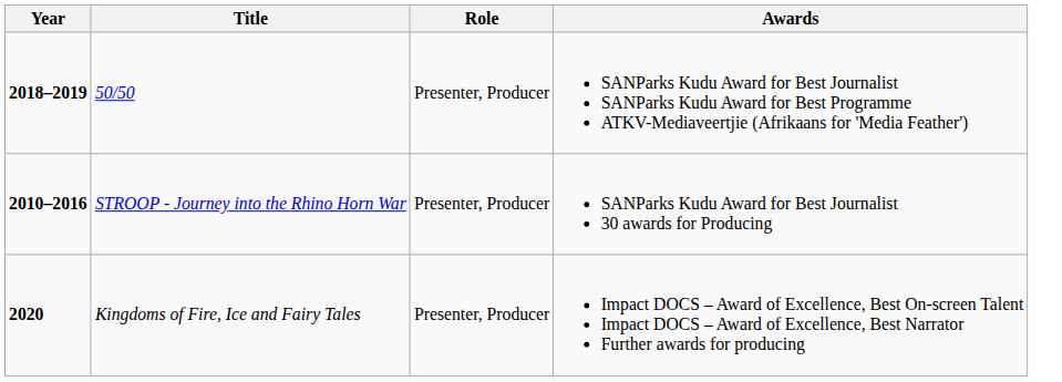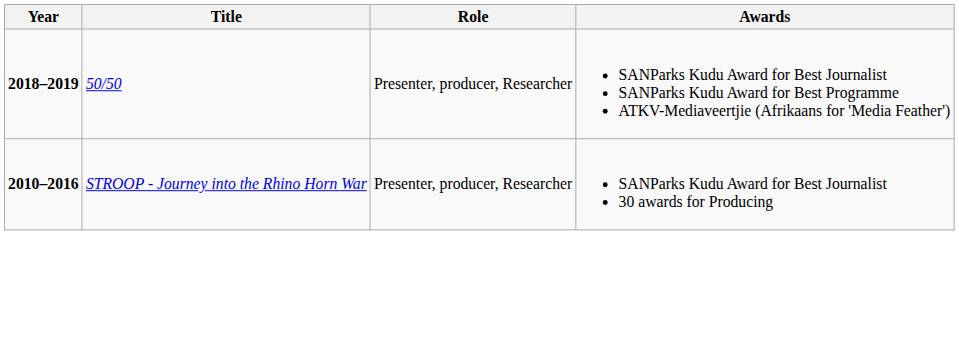 <table class="wikitable"  style="margin: lem auto lem auto;">
 <tr>
 <th scope="Col">Year</th>
 <th scope="Col">Title</th>
 <th scope="Col">Role</th>
 <th scope="Col">Awards</th>
 </tr>
 <tr>
 <td><strong>2018–2019</strong></td>
 <td><em><a href='#'>50/50</a></em></td>
-<td>Presenter, Producer</td>
+<td>Presenter, producer, Researcher</td>
 <td><br><ul><li>SANParks Kudu Award for Best Journalist</li><li>SANParks Kudu Award for Best Programme</li><li>ATKV-Mediaveertjie (Afrikaans for 'Media Feather')</li></ul></td>
 </tr>
 <tr>
 <td><strong>2010–2016</strong></td>
 <td><em><a href='#'>STROOP - Journey into the Rhino Horn War</a></em></td>
-<td>Presenter, Producer</td>
+<td>Presenter, producer, Researcher</td>
 <td><br><ul><li>SANParks Kudu Award for Best Journalist</li><li>30 awards for Producing</li></ul></td>
 </tr>
-<tr>
-<td><strong>2020</strong></td>
-<td><em>Kingdoms of Fire, Ice and Fairy Tales</em></td>
-<td>Presenter, Producer</td>
-<td><br><ul><li>Impact DOCS – Award of Excellence, Best On-screen Talent</li><li>Impact DOCS – Award of Excellence, Best Narrator</li><li>Further awards for producing</li></ul></td>
-</tr>
 </table>
